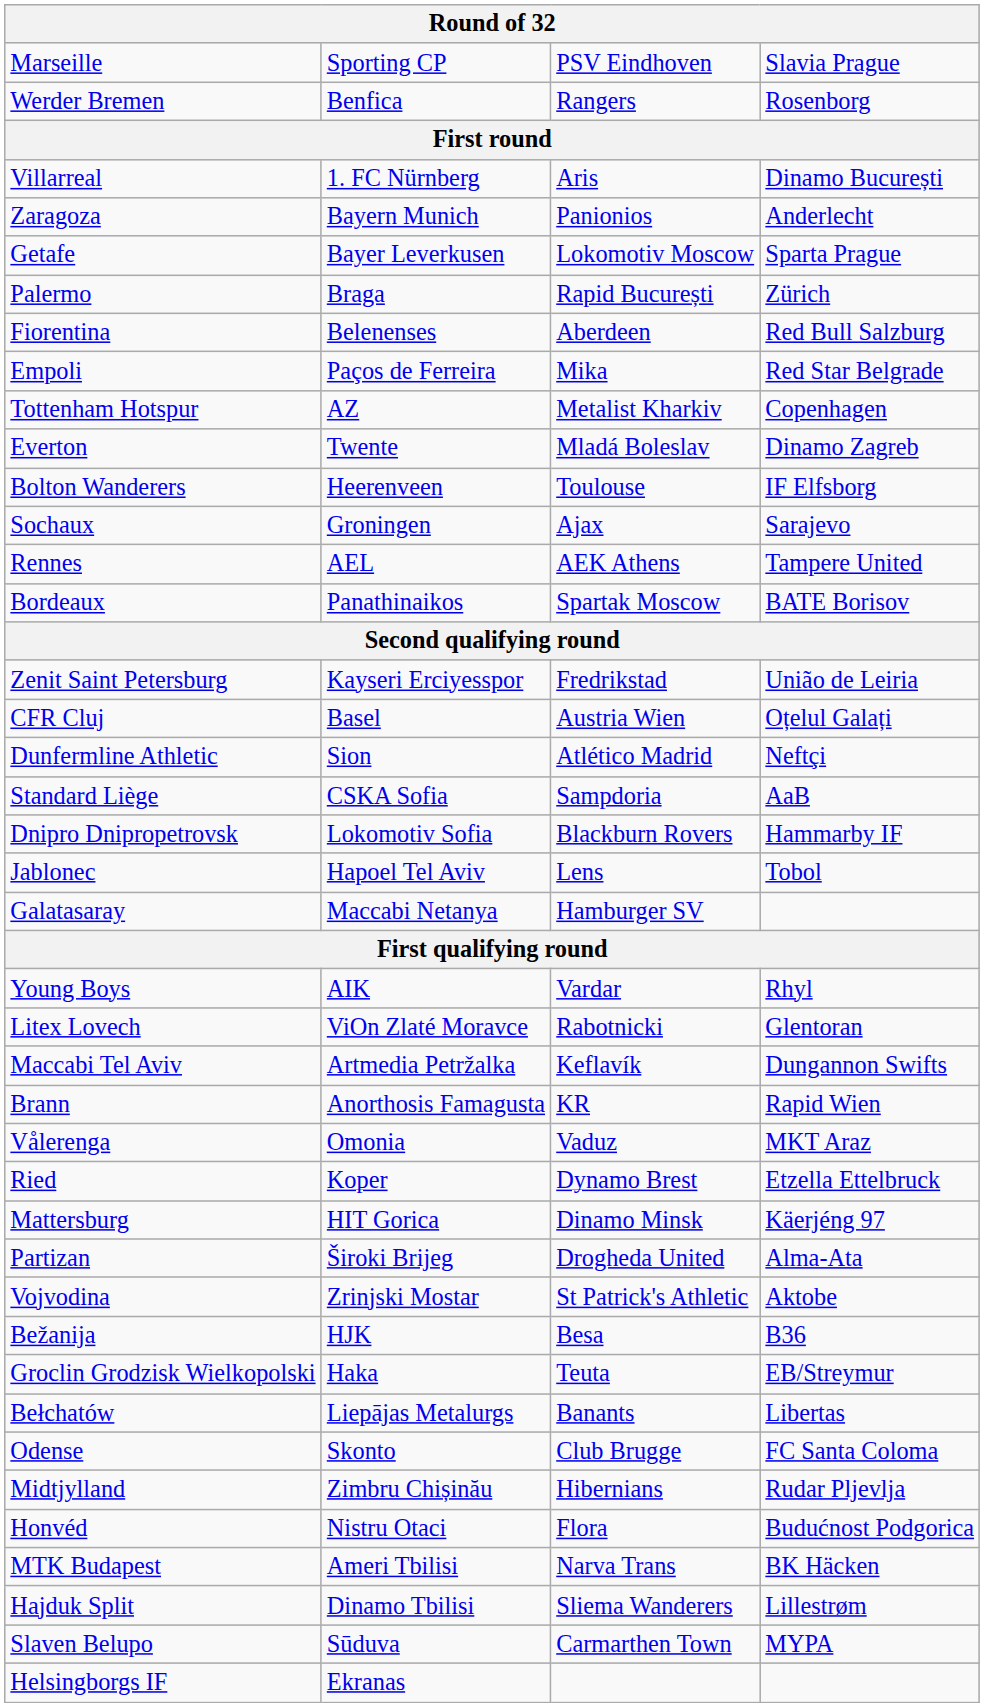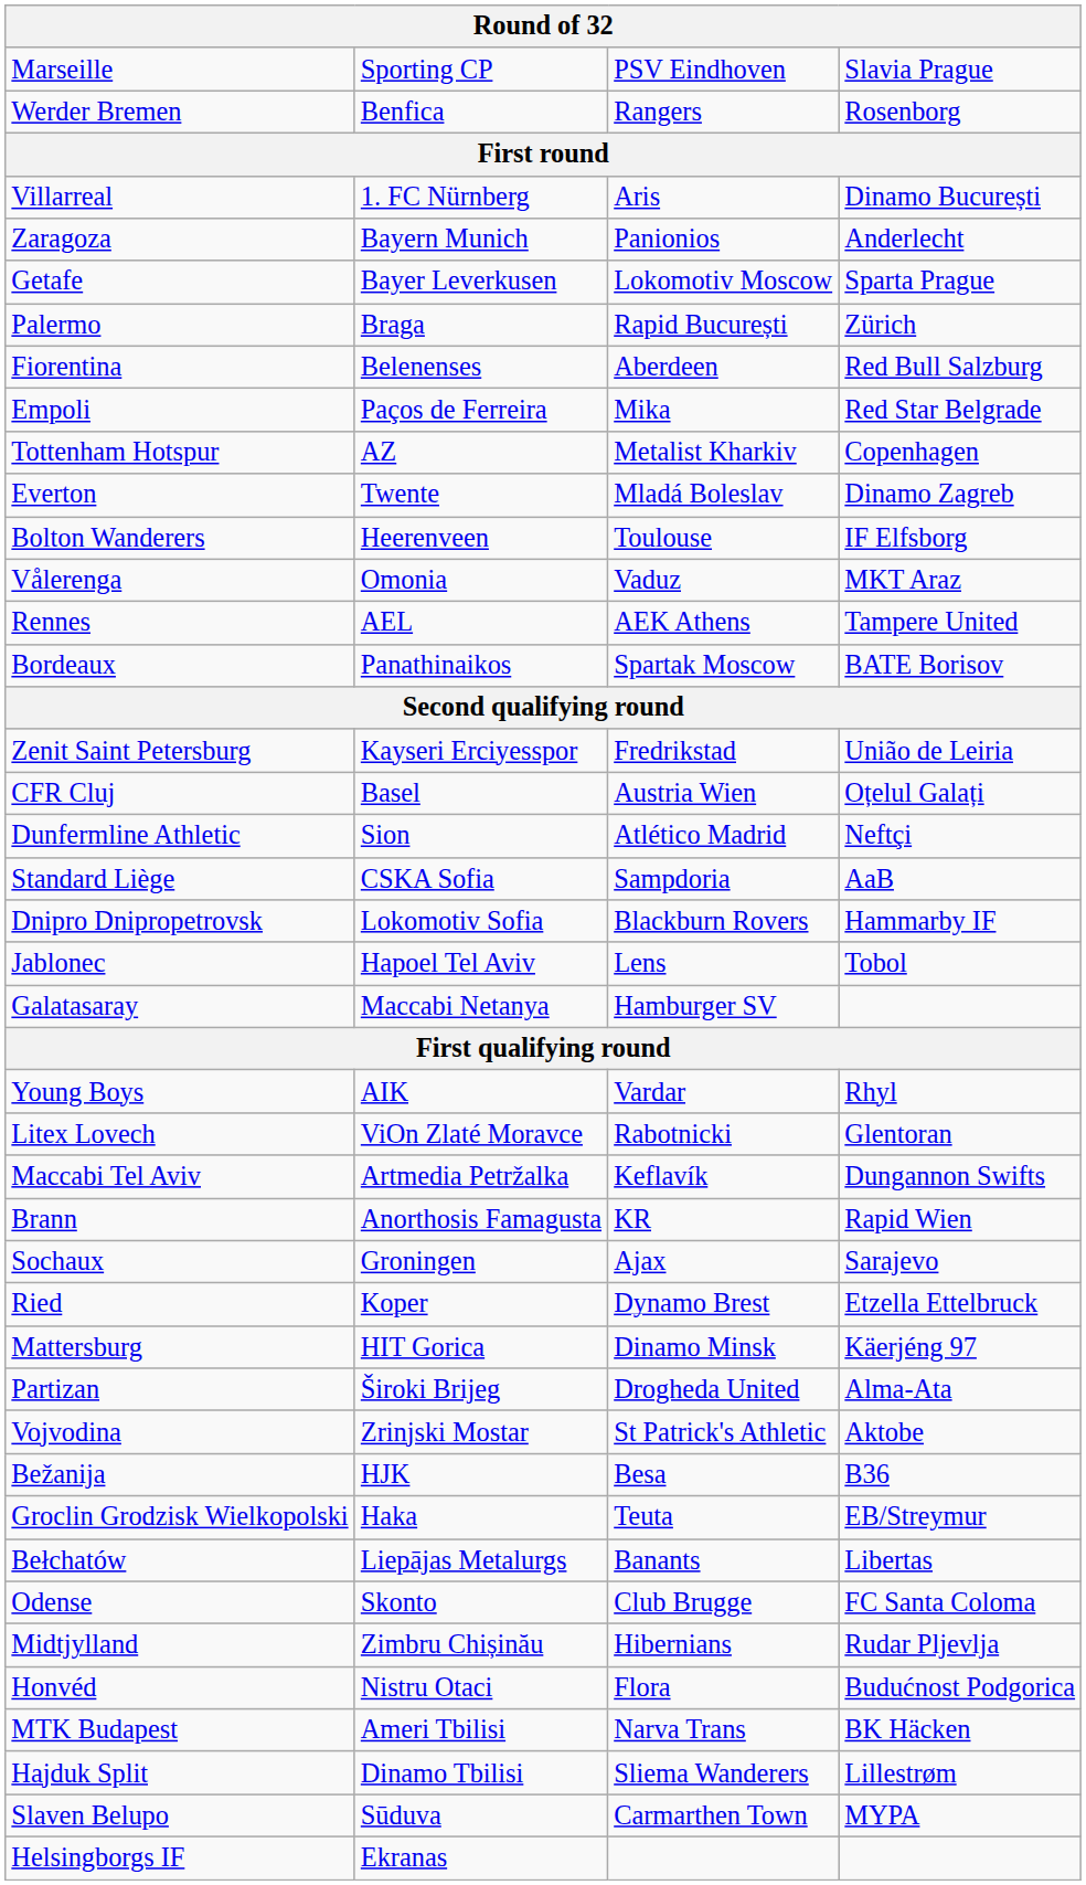 <table class="wikitable">
 <tr>
 <th colspan="4">Round of 32</th>
 </tr>
 <tr>
 <td> <a href='#'>Marseille</a> </td>
 <td> <a href='#'>Sporting CP</a> </td>
 <td> <a href='#'>PSV Eindhoven</a> </td>
 <td> <a href='#'>Slavia Prague</a> </td>
 </tr>
 <tr>
 <td> <a href='#'>Werder Bremen</a> </td>
 <td> <a href='#'>Benfica</a> </td>
 <td> <a href='#'>Rangers</a> </td>
 <td> <a href='#'>Rosenborg</a> </td>
 </tr>
 <tr>
 <th colspan="4">First round</th>
 </tr>
 <tr>
 <td> <a href='#'>Villarreal</a> </td>
 <td> <a href='#'>1. FC Nürnberg</a> </td>
 <td> <a href='#'>Aris</a> </td>
 <td> <a href='#'>Dinamo București</a> </td>
 </tr>
 <tr>
 <td> <a href='#'>Zaragoza</a> </td>
 <td> <a href='#'>Bayern Munich</a> </td>
 <td> <a href='#'>Panionios</a> </td>
 <td> <a href='#'>Anderlecht</a> </td>
 </tr>
 <tr>
 <td> <a href='#'>Getafe</a> </td>
 <td> <a href='#'>Bayer Leverkusen</a> </td>
 <td> <a href='#'>Lokomotiv Moscow</a> </td>
 <td> <a href='#'>Sparta Prague</a> </td>
 </tr>
 <tr>
 <td> <a href='#'>Palermo</a> </td>
 <td> <a href='#'>Braga</a> </td>
 <td> <a href='#'>Rapid București</a> </td>
 <td> <a href='#'>Zürich</a> </td>
 </tr>
 <tr>
 <td> <a href='#'>Fiorentina</a> </td>
 <td> <a href='#'>Belenenses</a> </td>
 <td> <a href='#'>Aberdeen</a> </td>
 <td> <a href='#'>Red Bull Salzburg</a> </td>
 </tr>
 <tr>
 <td> <a href='#'>Empoli</a> </td>
 <td> <a href='#'>Paços de Ferreira</a> </td>
 <td> <a href='#'>Mika</a> </td>
 <td> <a href='#'>Red Star Belgrade</a> </td>
 </tr>
 <tr>
 <td> <a href='#'>Tottenham Hotspur</a> </td>
 <td> <a href='#'>AZ</a> </td>
 <td> <a href='#'>Metalist Kharkiv</a> </td>
 <td> <a href='#'>Copenhagen</a> </td>
 </tr>
 <tr>
 <td> <a href='#'>Everton</a> </td>
 <td> <a href='#'>Twente</a> </td>
 <td> <a href='#'>Mladá Boleslav</a> </td>
 <td> <a href='#'>Dinamo Zagreb</a> </td>
 </tr>
 <tr>
 <td> <a href='#'>Bolton Wanderers</a> </td>
 <td> <a href='#'>Heerenveen</a> </td>
 <td> <a href='#'>Toulouse</a> </td>
 <td> <a href='#'>IF Elfsborg</a> </td>
 </tr>
 <tr>
-<td> <a href='#'>Sochaux</a> </td>
-<td> <a href='#'>Groningen</a> </td>
-<td> <a href='#'>Ajax</a> </td>
-<td> <a href='#'>Sarajevo</a> </td>
+<td> <a href='#'>Vålerenga</a> </td>
+<td> <a href='#'>Omonia</a> </td>
+<td> <a href='#'>Vaduz</a> </td>
+<td> <a href='#'>MKT Araz</a> </td>
 </tr>
 <tr>
 <td> <a href='#'>Rennes</a> </td>
 <td> <a href='#'>AEL</a> </td>
 <td> <a href='#'>AEK Athens</a> </td>
 <td> <a href='#'>Tampere United</a> </td>
 </tr>
 <tr>
 <td> <a href='#'>Bordeaux</a> </td>
 <td> <a href='#'>Panathinaikos</a> </td>
 <td> <a href='#'>Spartak Moscow</a> </td>
 <td> <a href='#'>BATE Borisov</a> </td>
 </tr>
 <tr>
 <th colspan="4">Second qualifying round</th>
 </tr>
 <tr>
 <td> <a href='#'>Zenit Saint Petersburg</a> </td>
 <td> <a href='#'>Kayseri Erciyesspor</a> </td>
 <td> <a href='#'>Fredrikstad</a> </td>
 <td> <a href='#'>União de Leiria</a> </td>
 </tr>
 <tr>
 <td> <a href='#'>CFR Cluj</a> </td>
 <td> <a href='#'>Basel</a> </td>
 <td> <a href='#'>Austria Wien</a> </td>
 <td> <a href='#'>Oțelul Galați</a> </td>
 </tr>
 <tr>
 <td> <a href='#'>Dunfermline Athletic</a> </td>
 <td> <a href='#'>Sion</a> </td>
 <td> <a href='#'>Atlético Madrid</a> </td>
 <td> <a href='#'>Neftçi</a> </td>
 </tr>
 <tr>
 <td> <a href='#'>Standard Liège</a> </td>
 <td> <a href='#'>CSKA Sofia</a> </td>
 <td> <a href='#'>Sampdoria</a> </td>
 <td> <a href='#'>AaB</a> </td>
 </tr>
 <tr>
 <td> <a href='#'>Dnipro Dnipropetrovsk</a> </td>
 <td> <a href='#'>Lokomotiv Sofia</a> </td>
 <td> <a href='#'>Blackburn Rovers</a> </td>
 <td> <a href='#'>Hammarby IF</a> </td>
 </tr>
 <tr>
 <td> <a href='#'>Jablonec</a> </td>
 <td> <a href='#'>Hapoel Tel Aviv</a> </td>
 <td> <a href='#'>Lens</a> </td>
 <td> <a href='#'>Tobol</a> </td>
 </tr>
 <tr>
 <td> <a href='#'>Galatasaray</a> </td>
 <td> <a href='#'>Maccabi Netanya</a> </td>
 <td> <a href='#'>Hamburger SV</a> </td>
 <td></td>
 </tr>
 <tr>
 <th colspan="4">First qualifying round</th>
 </tr>
 <tr>
 <td> <a href='#'>Young Boys</a> </td>
 <td> <a href='#'>AIK</a> </td>
 <td> <a href='#'>Vardar</a> </td>
 <td> <a href='#'>Rhyl</a> </td>
 </tr>
 <tr>
 <td> <a href='#'>Litex Lovech</a> </td>
 <td> <a href='#'>ViOn Zlaté Moravce</a> </td>
 <td> <a href='#'>Rabotnicki</a> </td>
 <td> <a href='#'>Glentoran</a> </td>
 </tr>
 <tr>
 <td> <a href='#'>Maccabi Tel Aviv</a> </td>
 <td> <a href='#'>Artmedia Petržalka</a> </td>
 <td> <a href='#'>Keflavík</a> </td>
 <td> <a href='#'>Dungannon Swifts</a> </td>
 </tr>
 <tr>
 <td> <a href='#'>Brann</a> </td>
 <td> <a href='#'>Anorthosis Famagusta</a> </td>
 <td> <a href='#'>KR</a> </td>
 <td> <a href='#'>Rapid Wien</a> </td>
 </tr>
 <tr>
-<td> <a href='#'>Vålerenga</a> </td>
-<td> <a href='#'>Omonia</a> </td>
-<td> <a href='#'>Vaduz</a> </td>
-<td> <a href='#'>MKT Araz</a> </td>
+<td> <a href='#'>Sochaux</a> </td>
+<td> <a href='#'>Groningen</a> </td>
+<td> <a href='#'>Ajax</a> </td>
+<td> <a href='#'>Sarajevo</a> </td>
 </tr>
 <tr>
 <td> <a href='#'>Ried</a> </td>
 <td> <a href='#'>Koper</a> </td>
 <td> <a href='#'>Dynamo Brest</a> </td>
 <td> <a href='#'>Etzella Ettelbruck</a> </td>
 </tr>
 <tr>
 <td> <a href='#'>Mattersburg</a> </td>
 <td> <a href='#'>HIT Gorica</a> </td>
 <td> <a href='#'>Dinamo Minsk</a> </td>
 <td> <a href='#'>Käerjéng 97</a> </td>
 </tr>
 <tr>
 <td> <a href='#'>Partizan</a> </td>
 <td> <a href='#'>Široki Brijeg</a> </td>
 <td> <a href='#'>Drogheda United</a> </td>
 <td> <a href='#'>Alma-Ata</a> </td>
 </tr>
 <tr>
 <td> <a href='#'>Vojvodina</a> </td>
 <td> <a href='#'>Zrinjski Mostar</a> </td>
 <td> <a href='#'>St Patrick's Athletic</a> </td>
 <td> <a href='#'>Aktobe</a> </td>
 </tr>
 <tr>
 <td> <a href='#'>Bežanija</a> </td>
 <td> <a href='#'>HJK</a> </td>
 <td> <a href='#'>Besa</a> </td>
 <td> <a href='#'>B36</a> </td>
 </tr>
 <tr>
 <td> <a href='#'>Groclin Grodzisk Wielkopolski</a> </td>
 <td> <a href='#'>Haka</a> </td>
 <td> <a href='#'>Teuta</a> </td>
 <td> <a href='#'>EB/Streymur</a> </td>
 </tr>
 <tr>
 <td> <a href='#'>Bełchatów</a> </td>
 <td> <a href='#'>Liepājas Metalurgs</a> </td>
 <td> <a href='#'>Banants</a> </td>
 <td> <a href='#'>Libertas</a> </td>
 </tr>
 <tr>
 <td> <a href='#'>Odense</a> </td>
 <td> <a href='#'>Skonto</a> </td>
 <td> <a href='#'>Club Brugge</a> </td>
 <td> <a href='#'>FC Santa Coloma</a> </td>
 </tr>
 <tr>
 <td> <a href='#'>Midtjylland</a> </td>
 <td> <a href='#'>Zimbru Chișinău</a> </td>
 <td> <a href='#'>Hibernians</a> </td>
 <td> <a href='#'>Rudar Pljevlja</a> </td>
 </tr>
 <tr>
 <td> <a href='#'>Honvéd</a> </td>
 <td> <a href='#'>Nistru Otaci</a> </td>
 <td> <a href='#'>Flora</a> </td>
 <td> <a href='#'>Budućnost Podgorica</a> </td>
 </tr>
 <tr>
 <td> <a href='#'>MTK Budapest</a> </td>
 <td> <a href='#'>Ameri Tbilisi</a> </td>
 <td> <a href='#'>Narva Trans</a> </td>
 <td> <a href='#'>BK Häcken</a> </td>
 </tr>
 <tr>
 <td> <a href='#'>Hajduk Split</a> </td>
 <td> <a href='#'>Dinamo Tbilisi</a> </td>
 <td> <a href='#'>Sliema Wanderers</a> </td>
 <td> <a href='#'>Lillestrøm</a> </td>
 </tr>
 <tr>
 <td> <a href='#'>Slaven Belupo</a> </td>
 <td> <a href='#'>Sūduva</a> </td>
 <td> <a href='#'>Carmarthen Town</a> </td>
 <td> <a href='#'>MYPA</a> </td>
 </tr>
 <tr>
 <td> <a href='#'>Helsingborgs IF</a> </td>
 <td> <a href='#'>Ekranas</a> </td>
 <td></td>
 <td></td>
 </tr>
 </table>
